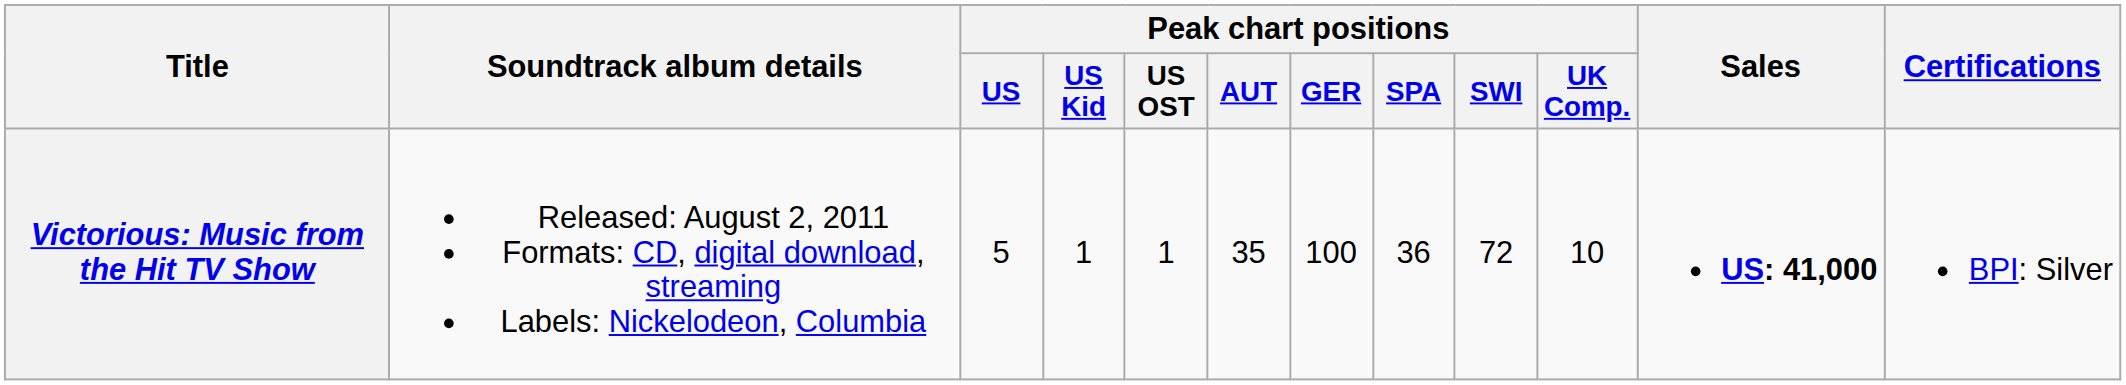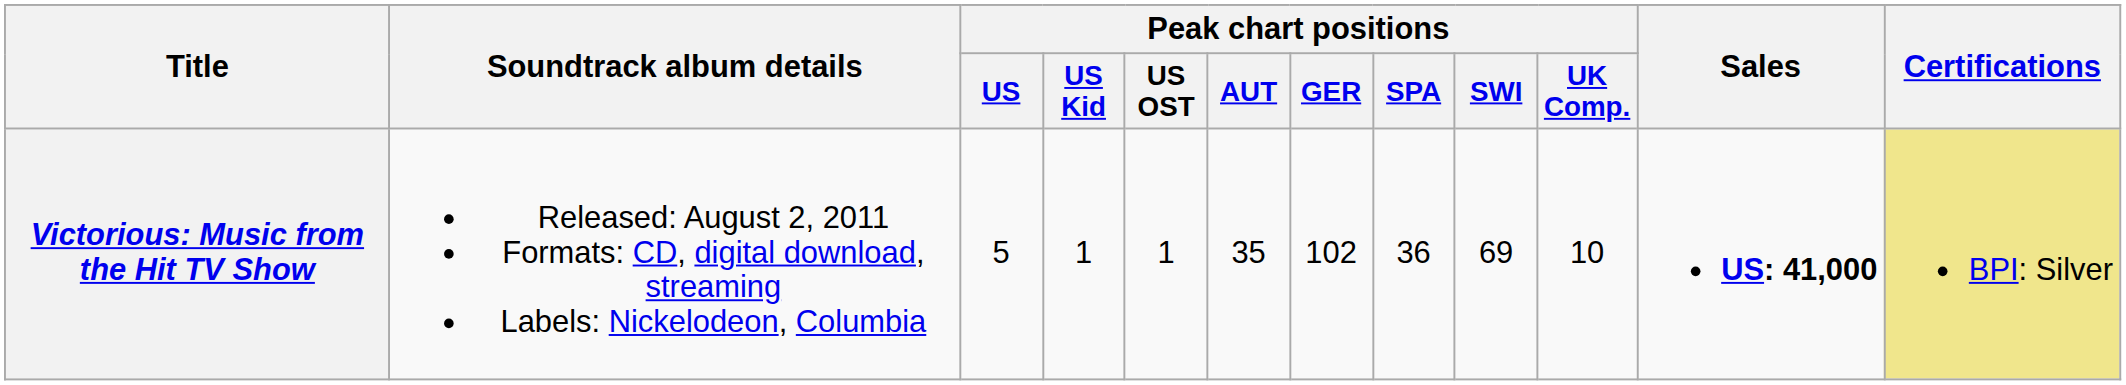 <table class="wikitable plainrowheaders" style="text-align:center;">
 <tr>
 <th scope="col" rowspan="2" style="width:12em;">Title</th>
 <th scope="col" rowspan="2" style="width:18em;">Soundtrack album details</th>
 <th scope="col" colspan="8">Peak chart positions</th>
 <th scope="col" rowspan="2">Sales</th>
 <th scope="col" rowspan="2"><a href='#'>Certifications</a></th>
 </tr>
 <tr>
 <th scope="col" style="width:2.5em;font-size:90%;"><a href='#'>US</a><br></th>
 <th scope="col" style="width:2.5em;font-size:90%;"><a href='#'>US<br>Kid</a><br></th>
 <th scope="col" style="width:2.5em;font-size:90%;">US<br>OST<br></th>
 <th scope="col" style="width:2.5em;font-size:90%;"><a href='#'>AUT</a><br></th>
 <th scope="col" style="width:2.5em;font-size:90%;"><a href='#'>GER</a><br></th>
 <th scope="col" style="width:2.5em;font-size:90%;"><a href='#'>SPA</a><br></th>
 <th scope="col" style="width:2.5em;font-size:90%;"><a href='#'>SWI</a><br></th>
 <th scope="col" style="width:2.5em;font-size:90%;"><a href='#'>UK<br>Comp.</a><br></th>
 </tr>
 <tr>
 <th scope="row"><em><a href='#'>Victorious: Music from the Hit TV Show</a></em><br></th>
 <td><br><ul><li>Released: August 2, 2011</li><li>Formats: <a href='#'>CD</a>, <a href='#'>digital download</a>, <a href='#'>streaming</a></li><li>Labels: <a href='#'>Nickelodeon</a>, <a href='#'>Columbia</a></li></ul></td>
 <td>5</td>
 <td>1</td>
 <td>1</td>
 <td>35</td>
-<td>100</td>
+<td>102</td>
 <td>36</td>
-<td>72</td>
+<td>69</td>
 <td>10</td>
 <td><strong><br><ul><li><a href='#'>US</a>: 41,000</li></ul></strong></td>
-<td><br><ul><li><a href='#'>BPI</a>: Silver</li></ul></td>
+<td style="background: khaki;"><br><ul><li><a href='#'>BPI</a>: Silver</li></ul></td>
 </tr>
 </table>
